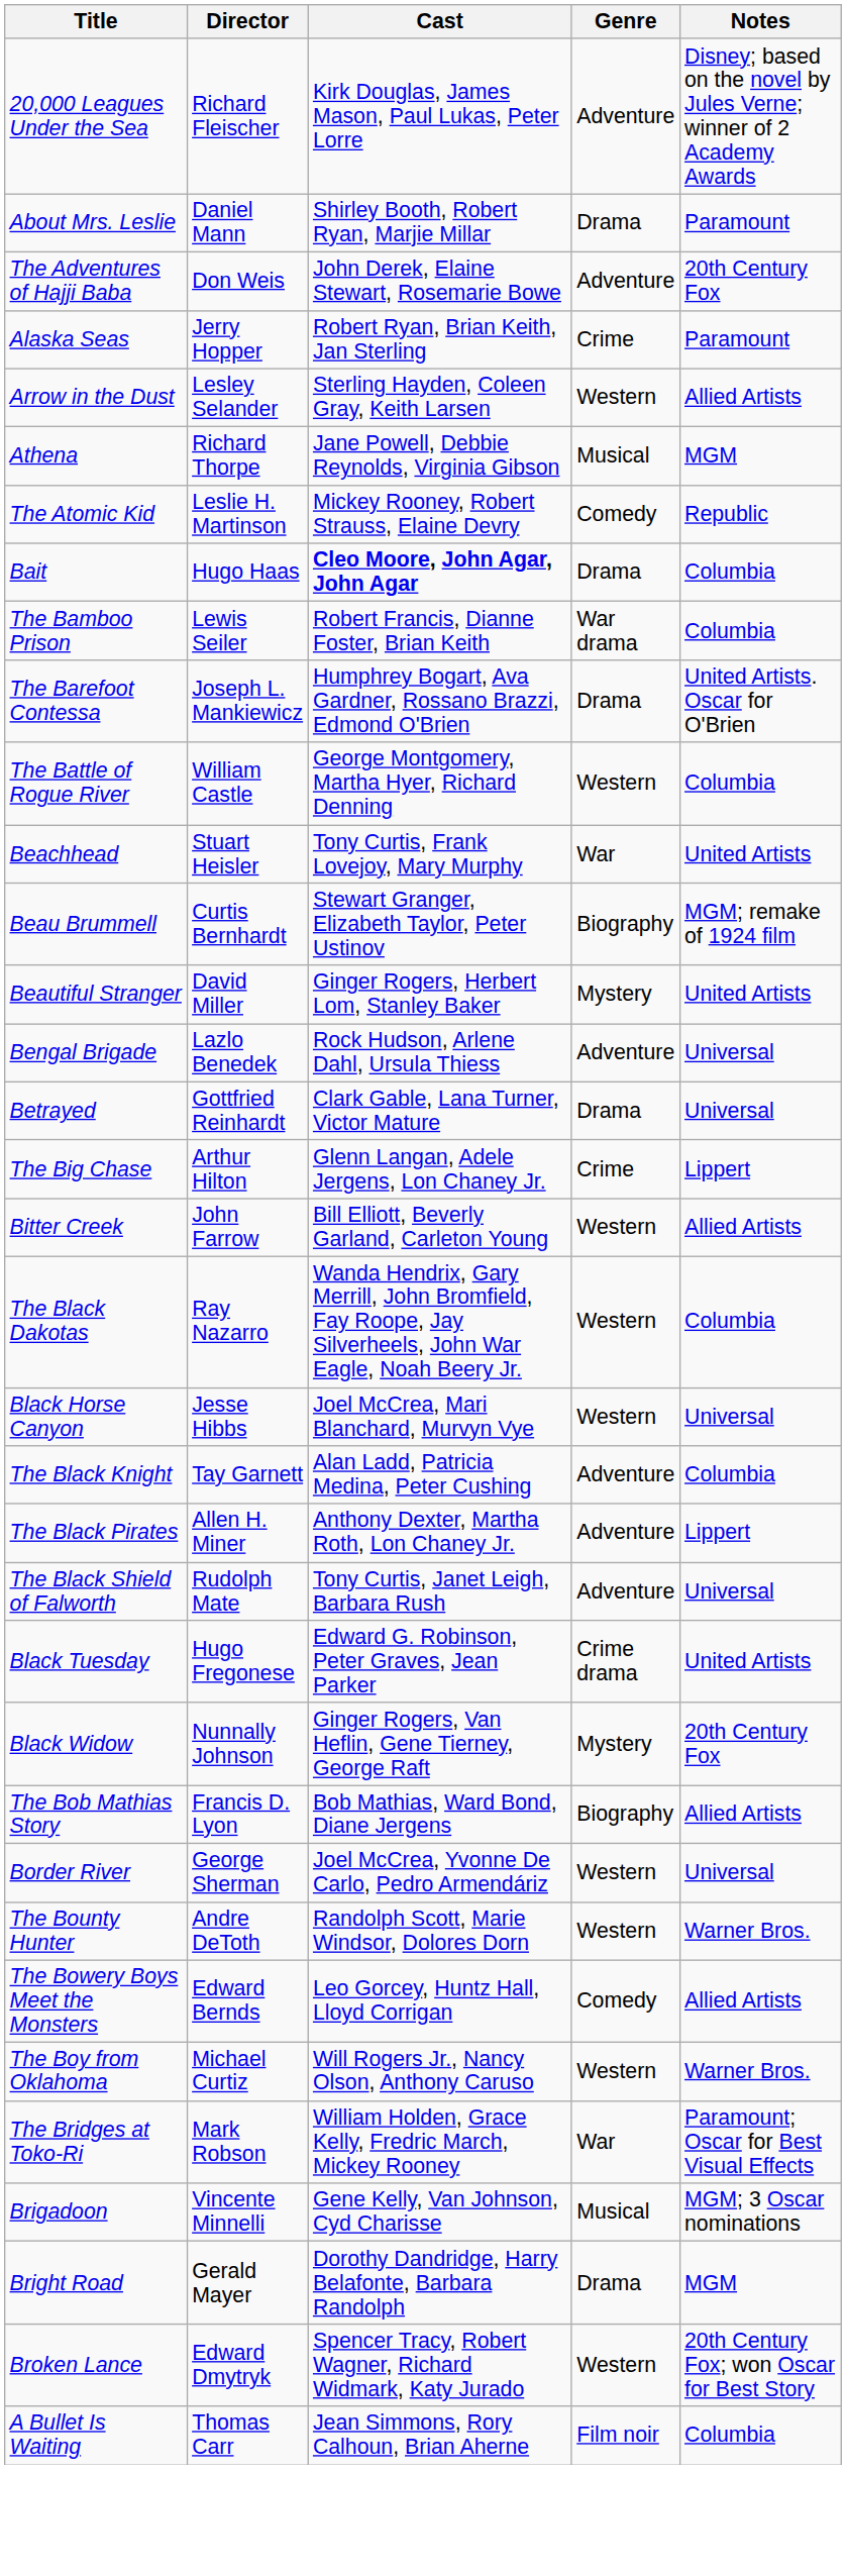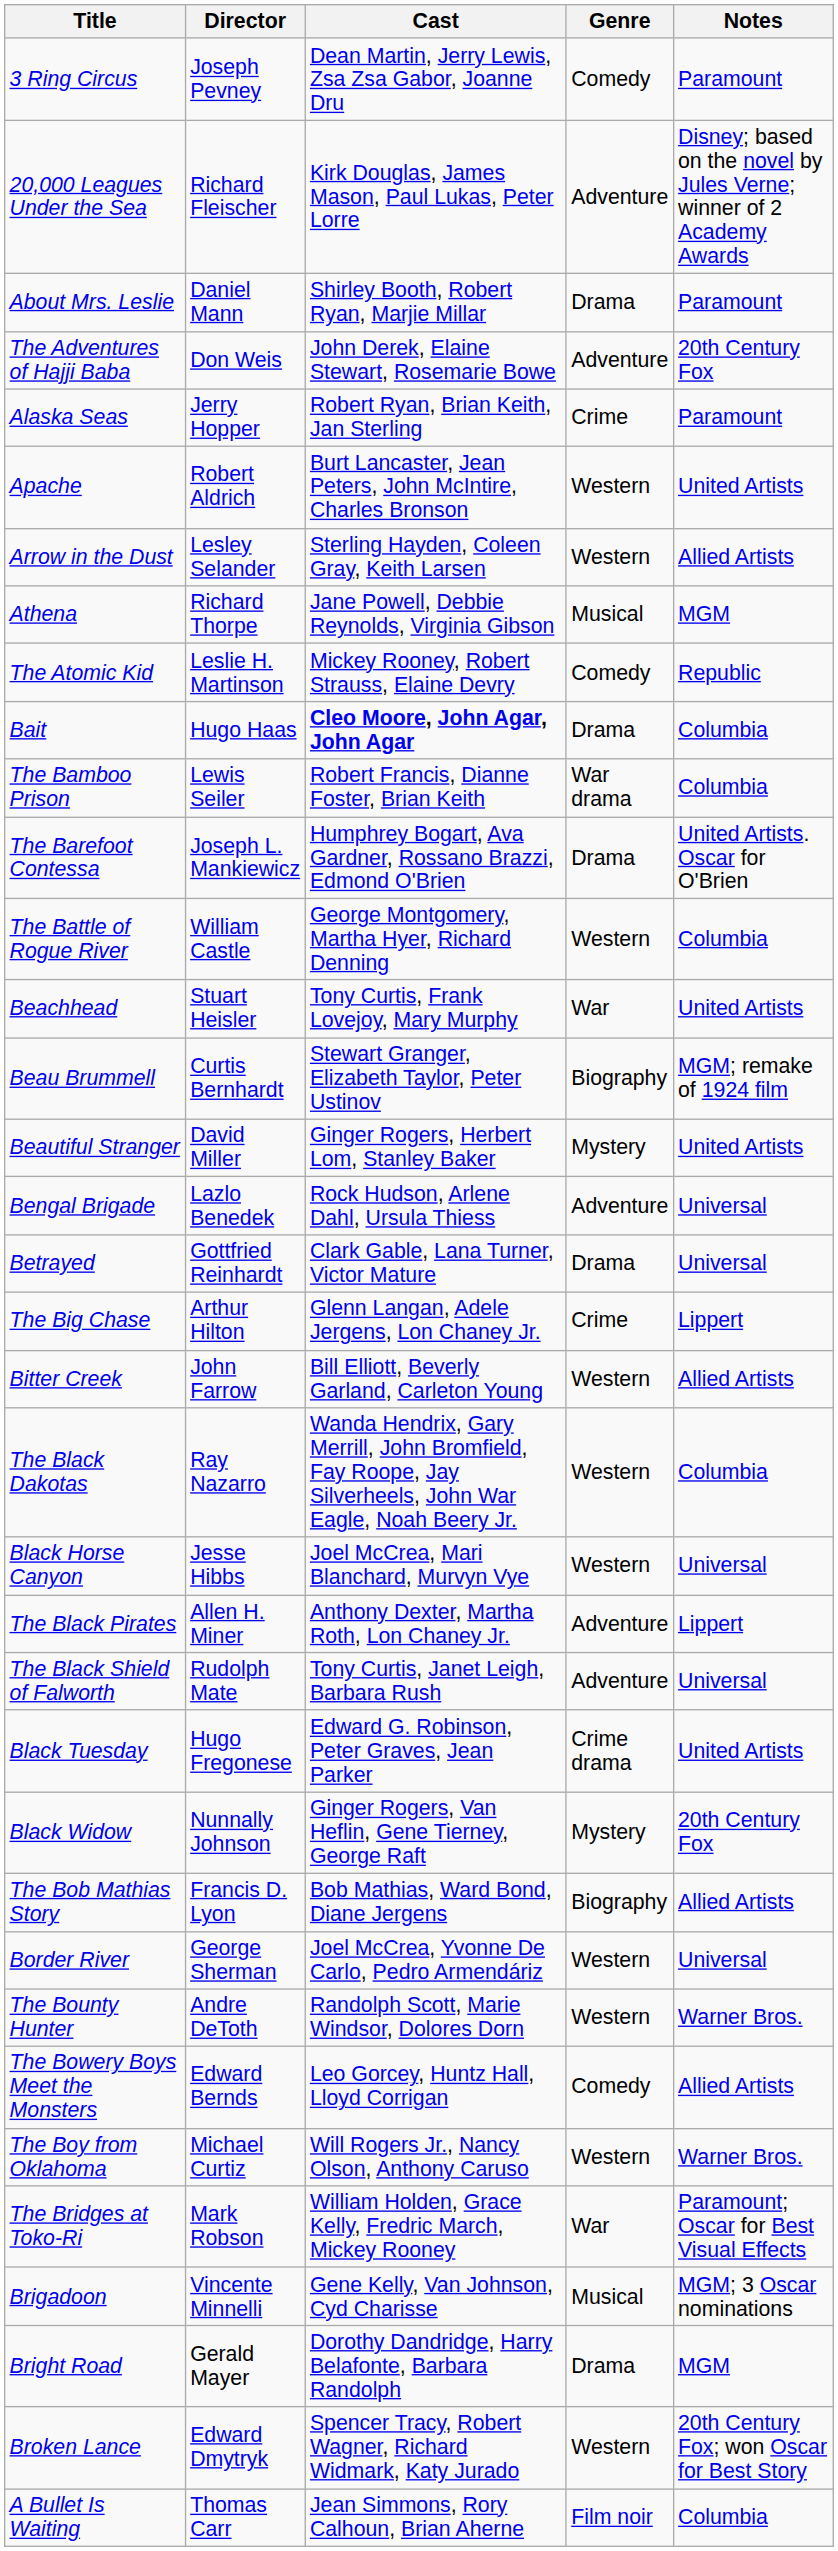 <table class="wikitable sortable" style="width:100%;">
 <tr>
 <th style="width:23%;">Title</th>
 <th style="width:12%;">Director</th>
 <th style="width:34%;">Cast</th>
 <th style="width:11%;">Genre</th>
 <th style="width:20%;">Notes</th>
+</tr>
+<tr>
+<td><em><a href='#'>3 Ring Circus</a></em></td>
+<td><a href='#'>Joseph Pevney</a></td>
+<td><a href='#'>Dean Martin</a>, <a href='#'>Jerry Lewis</a>, <a href='#'>Zsa Zsa Gabor</a>, <a href='#'>Joanne Dru</a></td>
+<td>Comedy</td>
+<td><a href='#'>Paramount</a></td>
 </tr>
 <tr>
 <td><em><a href='#'>20,000 Leagues Under the Sea</a></em></td>
 <td><a href='#'>Richard Fleischer</a></td>
 <td><a href='#'>Kirk Douglas</a>, <a href='#'>James Mason</a>, <a href='#'>Paul Lukas</a>, <a href='#'>Peter Lorre</a></td>
 <td>Adventure</td>
 <td><a href='#'>Disney</a>; based on the <a href='#'>novel</a> by <a href='#'>Jules Verne</a>; winner of 2 <a href='#'>Academy Awards</a></td>
 </tr>
 <tr>
 <td><em><a href='#'>About Mrs. Leslie</a></em></td>
 <td><a href='#'>Daniel Mann</a></td>
 <td><a href='#'>Shirley Booth</a>, <a href='#'>Robert Ryan</a>, <a href='#'>Marjie Millar</a></td>
 <td>Drama</td>
 <td><a href='#'>Paramount</a></td>
 </tr>
 <tr>
 <td><em><a href='#'>The Adventures of Hajji Baba</a></em></td>
 <td><a href='#'>Don Weis</a></td>
 <td><a href='#'>John Derek</a>, <a href='#'>Elaine Stewart</a>, <a href='#'>Rosemarie Bowe</a></td>
 <td>Adventure</td>
 <td><a href='#'>20th Century Fox</a></td>
 </tr>
 <tr>
 <td><em><a href='#'>Alaska Seas</a></em></td>
 <td><a href='#'>Jerry Hopper</a></td>
 <td><a href='#'>Robert Ryan</a>, <a href='#'>Brian Keith</a>, <a href='#'>Jan Sterling</a></td>
 <td>Crime</td>
 <td><a href='#'>Paramount</a></td>
+</tr>
+<tr>
+<td><em><a href='#'>Apache</a></em></td>
+<td><a href='#'>Robert Aldrich</a></td>
+<td><a href='#'>Burt Lancaster</a>, <a href='#'>Jean Peters</a>, <a href='#'>John McIntire</a>, <a href='#'>Charles Bronson</a></td>
+<td>Western</td>
+<td><a href='#'>United Artists</a></td>
 </tr>
 <tr>
 <td><em><a href='#'>Arrow in the Dust</a></em></td>
 <td><a href='#'>Lesley Selander</a></td>
 <td><a href='#'>Sterling Hayden</a>, <a href='#'>Coleen Gray</a>, <a href='#'>Keith Larsen</a></td>
 <td>Western</td>
 <td><a href='#'>Allied Artists</a></td>
 </tr>
 <tr>
 <td><em><a href='#'>Athena</a></em></td>
 <td><a href='#'>Richard Thorpe</a></td>
 <td><a href='#'>Jane Powell</a>, <a href='#'>Debbie Reynolds</a>, <a href='#'>Virginia Gibson</a></td>
 <td>Musical</td>
 <td><a href='#'>MGM</a></td>
 </tr>
 <tr>
 <td><em><a href='#'>The Atomic Kid</a></em></td>
 <td><a href='#'>Leslie H. Martinson</a></td>
 <td><a href='#'>Mickey Rooney</a>, <a href='#'>Robert Strauss</a>, <a href='#'>Elaine Devry</a></td>
 <td>Comedy</td>
 <td><a href='#'>Republic</a></td>
 </tr>
 <tr>
 <td><em><a href='#'>Bait</a></em></td>
 <td><a href='#'>Hugo Haas</a></td>
 <td><strong><a href='#'>Cleo Moore</a>, <a href='#'>John Agar</a>, <a href='#'>John Agar</a></strong></td>
 <td>Drama</td>
 <td><a href='#'>Columbia</a></td>
 </tr>
 <tr>
 <td><em><a href='#'>The Bamboo Prison</a></em></td>
 <td><a href='#'>Lewis Seiler</a></td>
 <td><a href='#'>Robert Francis</a>, <a href='#'>Dianne Foster</a>, <a href='#'>Brian Keith</a></td>
 <td>War drama</td>
 <td><a href='#'>Columbia</a></td>
 </tr>
 <tr>
 <td><em><a href='#'>The Barefoot Contessa</a></em></td>
 <td><a href='#'>Joseph L. Mankiewicz</a></td>
 <td><a href='#'>Humphrey Bogart</a>, <a href='#'>Ava Gardner</a>, <a href='#'>Rossano Brazzi</a>, <a href='#'>Edmond O'Brien</a></td>
 <td>Drama</td>
 <td><a href='#'>United Artists</a>. <a href='#'>Oscar</a> for O'Brien</td>
 </tr>
 <tr>
 <td><em><a href='#'>The Battle of Rogue River</a></em></td>
 <td><a href='#'>William Castle</a></td>
 <td><a href='#'>George Montgomery</a>, <a href='#'>Martha Hyer</a>, <a href='#'>Richard Denning</a></td>
 <td>Western</td>
 <td><a href='#'>Columbia</a></td>
 </tr>
 <tr>
 <td><em><a href='#'>Beachhead</a></em></td>
 <td><a href='#'>Stuart Heisler</a></td>
 <td><a href='#'>Tony Curtis</a>, <a href='#'>Frank Lovejoy</a>, <a href='#'>Mary Murphy</a></td>
 <td>War</td>
 <td><a href='#'>United Artists</a></td>
 </tr>
 <tr>
 <td><em><a href='#'>Beau Brummell</a></em></td>
 <td><a href='#'>Curtis Bernhardt</a></td>
 <td><a href='#'>Stewart Granger</a>, <a href='#'>Elizabeth Taylor</a>, <a href='#'>Peter Ustinov</a></td>
 <td>Biography</td>
 <td><a href='#'>MGM</a>; remake of <a href='#'>1924 film</a></td>
 </tr>
 <tr>
 <td><em><a href='#'>Beautiful Stranger</a></em></td>
 <td><a href='#'>David Miller</a></td>
 <td><a href='#'>Ginger Rogers</a>, <a href='#'>Herbert Lom</a>, <a href='#'>Stanley Baker</a></td>
 <td>Mystery</td>
 <td><a href='#'>United Artists</a></td>
 </tr>
 <tr>
 <td><em><a href='#'>Bengal Brigade</a></em></td>
 <td><a href='#'>Lazlo Benedek</a></td>
 <td><a href='#'>Rock Hudson</a>, <a href='#'>Arlene Dahl</a>, <a href='#'>Ursula Thiess</a></td>
 <td>Adventure</td>
 <td><a href='#'>Universal</a></td>
 </tr>
 <tr>
 <td><em><a href='#'>Betrayed</a></em></td>
 <td><a href='#'>Gottfried Reinhardt</a></td>
 <td><a href='#'>Clark Gable</a>, <a href='#'>Lana Turner</a>, <a href='#'>Victor Mature</a></td>
 <td>Drama</td>
 <td><a href='#'>Universal</a></td>
 </tr>
 <tr>
 <td><em><a href='#'>The Big Chase</a></em></td>
 <td><a href='#'>Arthur Hilton</a></td>
 <td><a href='#'>Glenn Langan</a>, <a href='#'>Adele Jergens</a>, <a href='#'>Lon Chaney Jr.</a></td>
 <td>Crime</td>
 <td><a href='#'>Lippert</a></td>
 </tr>
 <tr>
 <td><em><a href='#'>Bitter Creek</a></em></td>
 <td><a href='#'>John Farrow</a></td>
 <td><a href='#'>Bill Elliott</a>, <a href='#'>Beverly Garland</a>, <a href='#'>Carleton Young</a></td>
 <td>Western</td>
 <td><a href='#'>Allied Artists</a></td>
 </tr>
 <tr>
 <td><em><a href='#'>The Black Dakotas</a></em></td>
 <td><a href='#'>Ray Nazarro</a></td>
 <td><a href='#'>Wanda Hendrix</a>, <a href='#'>Gary Merrill</a>, <a href='#'>John Bromfield</a>, <a href='#'>Fay Roope</a>, <a href='#'>Jay Silverheels</a>, <a href='#'>John War Eagle</a>, <a href='#'>Noah Beery Jr.</a></td>
 <td>Western</td>
 <td><a href='#'>Columbia</a></td>
 </tr>
 <tr>
 <td><em><a href='#'>Black Horse Canyon</a></em></td>
 <td><a href='#'>Jesse Hibbs</a></td>
 <td><a href='#'>Joel McCrea</a>, <a href='#'>Mari Blanchard</a>, <a href='#'>Murvyn Vye</a></td>
 <td>Western</td>
 <td><a href='#'>Universal</a></td>
 </tr>
 <tr>
-<td><em><a href='#'>The Black Knight</a></em></td>
-<td><a href='#'>Tay Garnett</a></td>
-<td><a href='#'>Alan Ladd</a>, <a href='#'>Patricia Medina</a>, <a href='#'>Peter Cushing</a></td>
-<td>Adventure</td>
-<td><a href='#'>Columbia</a></td>
-</tr>
-<tr>
 <td><em><a href='#'>The Black Pirates</a></em></td>
 <td><a href='#'>Allen H. Miner</a></td>
 <td><a href='#'>Anthony Dexter</a>, <a href='#'>Martha Roth</a>, <a href='#'>Lon Chaney Jr.</a></td>
 <td>Adventure</td>
 <td><a href='#'>Lippert</a></td>
 </tr>
 <tr>
 <td><em><a href='#'>The Black Shield of Falworth</a></em></td>
 <td><a href='#'>Rudolph Mate</a></td>
 <td><a href='#'>Tony Curtis</a>, <a href='#'>Janet Leigh</a>, <a href='#'>Barbara Rush</a></td>
 <td>Adventure</td>
 <td><a href='#'>Universal</a></td>
 </tr>
 <tr>
 <td><em><a href='#'>Black Tuesday</a></em></td>
 <td><a href='#'>Hugo Fregonese</a></td>
 <td><a href='#'>Edward G. Robinson</a>, <a href='#'>Peter Graves</a>, <a href='#'>Jean Parker</a></td>
 <td>Crime drama</td>
 <td><a href='#'>United Artists</a></td>
 </tr>
 <tr>
 <td><em><a href='#'>Black Widow</a></em></td>
 <td><a href='#'>Nunnally Johnson</a></td>
 <td><a href='#'>Ginger Rogers</a>, <a href='#'>Van Heflin</a>, <a href='#'>Gene Tierney</a>, <a href='#'>George Raft</a></td>
 <td>Mystery</td>
 <td><a href='#'>20th Century Fox</a></td>
 </tr>
 <tr>
 <td><em><a href='#'>The Bob Mathias Story</a></em></td>
 <td><a href='#'>Francis D. Lyon</a></td>
 <td><a href='#'>Bob Mathias</a>, <a href='#'>Ward Bond</a>, <a href='#'>Diane Jergens</a></td>
 <td>Biography</td>
 <td><a href='#'>Allied Artists</a></td>
 </tr>
 <tr>
 <td><em><a href='#'>Border River</a></em></td>
 <td><a href='#'>George Sherman</a></td>
 <td><a href='#'>Joel McCrea</a>, <a href='#'>Yvonne De Carlo</a>, <a href='#'>Pedro Armendáriz</a></td>
 <td>Western</td>
 <td><a href='#'>Universal</a></td>
 </tr>
 <tr>
 <td><em><a href='#'>The Bounty Hunter</a></em></td>
 <td><a href='#'>Andre DeToth</a></td>
 <td><a href='#'>Randolph Scott</a>, <a href='#'>Marie Windsor</a>, <a href='#'>Dolores Dorn</a></td>
 <td>Western</td>
 <td><a href='#'>Warner Bros.</a></td>
 </tr>
 <tr>
 <td><em><a href='#'>The Bowery Boys Meet the Monsters</a></em></td>
 <td><a href='#'>Edward Bernds</a></td>
 <td><a href='#'>Leo Gorcey</a>, <a href='#'>Huntz Hall</a>, <a href='#'>Lloyd Corrigan</a></td>
 <td>Comedy</td>
 <td><a href='#'>Allied Artists</a></td>
 </tr>
 <tr>
 <td><em><a href='#'>The Boy from Oklahoma</a></em></td>
 <td><a href='#'>Michael Curtiz</a></td>
 <td><a href='#'>Will Rogers Jr.</a>, <a href='#'>Nancy Olson</a>, <a href='#'>Anthony Caruso</a></td>
 <td>Western</td>
 <td><a href='#'>Warner Bros.</a></td>
 </tr>
 <tr>
 <td><em><a href='#'>The Bridges at Toko-Ri</a></em></td>
 <td><a href='#'>Mark Robson</a></td>
 <td><a href='#'>William Holden</a>, <a href='#'>Grace Kelly</a>, <a href='#'>Fredric March</a>, <a href='#'>Mickey Rooney</a></td>
 <td>War</td>
 <td><a href='#'>Paramount</a>; <a href='#'>Oscar</a> for <a href='#'>Best Visual Effects</a></td>
 </tr>
 <tr>
 <td><em><a href='#'>Brigadoon</a></em></td>
 <td><a href='#'>Vincente Minnelli</a></td>
 <td><a href='#'>Gene Kelly</a>, <a href='#'>Van Johnson</a>, <a href='#'>Cyd Charisse</a></td>
 <td>Musical</td>
 <td><a href='#'>MGM</a>; 3 <a href='#'>Oscar</a> nominations</td>
 </tr>
 <tr>
 <td><em><a href='#'>Bright Road</a></em></td>
 <td>Gerald Mayer</td>
 <td><a href='#'>Dorothy Dandridge</a>, <a href='#'>Harry Belafonte</a>, <a href='#'>Barbara Randolph</a></td>
 <td>Drama</td>
 <td><a href='#'>MGM</a></td>
 </tr>
 <tr>
 <td><em><a href='#'>Broken Lance</a></em></td>
 <td><a href='#'>Edward Dmytryk</a></td>
 <td><a href='#'>Spencer Tracy</a>, <a href='#'>Robert Wagner</a>, <a href='#'>Richard Widmark</a>, <a href='#'>Katy Jurado</a></td>
 <td>Western</td>
 <td><a href='#'>20th Century Fox</a>; won <a href='#'>Oscar for Best Story</a></td>
 </tr>
 <tr>
 <td><em><a href='#'>A Bullet Is Waiting</a></em></td>
 <td><a href='#'>Thomas Carr</a></td>
 <td><a href='#'>Jean Simmons</a>, <a href='#'>Rory Calhoun</a>, <a href='#'>Brian Aherne</a></td>
 <td><a href='#'>Film noir</a></td>
 <td><a href='#'>Columbia</a></td>
 </tr>
 </table>
